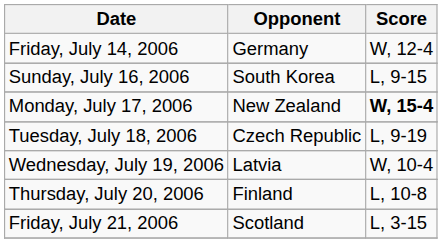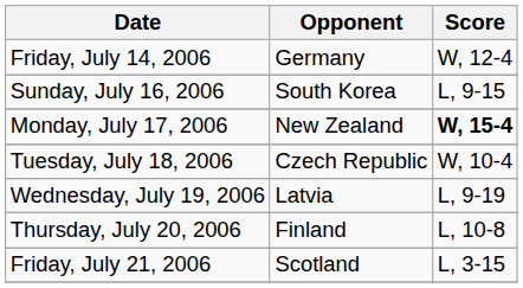 <table class="wikitable" border="1" "align=center">
 <tr>
 <th>Date</th>
 <th>Opponent</th>
 <th>Score</th>
 </tr>
 <tr>
 <td>Friday, July 14, 2006</td>
 <td>Germany</td>
 <td>W, 12-4</td>
 </tr>
 <tr>
 </tr>
 <tr>
 <td>Sunday, July 16, 2006</td>
 <td>South Korea</td>
 <td>L, 9-15</td>
 </tr>
 <tr>
 </tr>
 <tr>
 <td>Monday, July 17, 2006</td>
 <td>New Zealand</td>
 <td><strong>W, 15-4</strong></td>
 </tr>
 <tr>
 </tr>
 <tr>
 <td>Tuesday, July 18, 2006</td>
 <td>Czech Republic</td>
-<td>L, 9-19</td>
+<td>W, 10-4</td>
 </tr>
 <tr>
 </tr>
 <tr>
 <td>Wednesday, July 19, 2006</td>
 <td>Latvia</td>
-<td>W, 10-4</td>
+<td>L, 9-19</td>
 </tr>
 <tr>
 </tr>
 <tr>
 <td>Thursday, July 20, 2006</td>
 <td>Finland</td>
 <td>L, 10-8</td>
 </tr>
 <tr>
 </tr>
 <tr>
 <td>Friday, July 21, 2006</td>
 <td>Scotland</td>
 <td>L, 3-15</td>
 </tr>
 <tr>
 </tr>
 </table>
